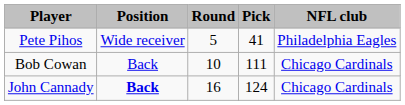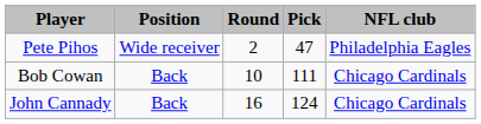 <table class="wikitable" style="text-align:center;">
 <tr style="background:#C0C0C0;">
 <td><strong>Player</strong></td>
 <td><strong>Position</strong></td>
 <td><strong>Round</strong></td>
 <td><strong>Pick</strong></td>
 <td><strong>NFL club</strong></td>
 </tr>
 <tr align="center" bgcolor="">
 <td><a href='#'>Pete Pihos</a></td>
 <td><a href='#'>Wide receiver</a></td>
-<td>5</td>
-<td>41</td>
+<td>2</td>
+<td>47</td>
 <td><a href='#'>Philadelphia Eagles</a></td>
 </tr>
 <tr align="center" bgcolor="">
 <td>Bob Cowan</td>
 <td><a href='#'>Back</a></td>
 <td>10</td>
 <td>111</td>
 <td><a href='#'>Chicago Cardinals</a></td>
 </tr>
 <tr align="center" bgcolor="">
 <td><a href='#'>John Cannady</a></td>
-<td><strong><a href='#'>Back</a></strong></td>
+<td><a href='#'>Back</a></td>
 <td>16</td>
 <td>124</td>
 <td><a href='#'>Chicago Cardinals</a></td>
 </tr>
 </table>
